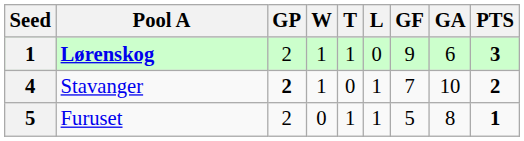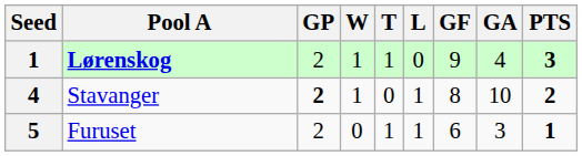 <table class="wikitable" width="400px" style="text-align:center">
 <tr>
 <th width="3%">Seed</th>
 <th width="40%">Pool A</th>
 <th width="5%">GP</th>
 <th width="5%">W</th>
 <th width="5%">T</th>
 <th width="5%">L</th>
 <th width="7.5%">GF</th>
 <th width="7.5%">GA</th>
 <th width="7.5%">PTS</th>
 </tr>
 <tr bgcolor=#ccffcc>
 <th>1</th>
 <td align=left><strong><a href='#'>Lørenskog</a></strong></td>
 <td>2</td>
 <td>1</td>
 <td>1</td>
 <td>0</td>
 <td>9</td>
-<td>6</td>
+<td>4</td>
 <td><strong>3</strong></td>
 </tr>
 <tr>
 <th>4</th>
 <td align=left><a href='#'>Stavanger</a></td>
 <td><strong>2</strong></td>
 <td>1</td>
 <td>0</td>
 <td>1</td>
-<td>7</td>
+<td>8</td>
 <td>10</td>
 <td><strong>2</strong></td>
 </tr>
 <tr>
 <th>5</th>
 <td align=left><a href='#'>Furuset</a></td>
 <td>2</td>
 <td>0</td>
 <td>1</td>
 <td>1</td>
-<td>5</td>
-<td>8</td>
+<td>6</td>
+<td>3</td>
 <td><strong>1</strong></td>
 </tr>
 </table>
